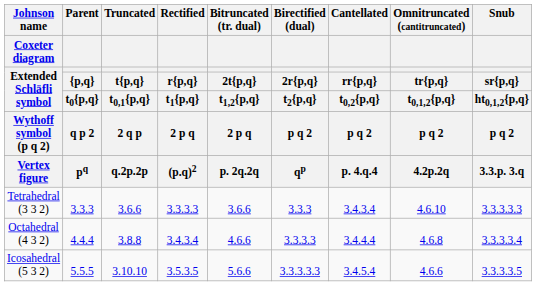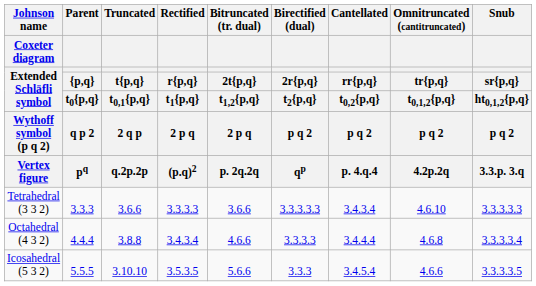 <table class="wikitable" width=640>
 <tr valign=top>
 <th><a href='#'>Johnson</a> name</th>
 <th>Parent</th>
 <th>Truncated</th>
 <th>Rectified</th>
 <th>Bitruncated<br>(tr. dual)</th>
 <th>Birectified<br>(dual)</th>
 <th>Cantellated</th>
 <th>Omnitruncated<br>(<small>cantitruncated</small>)</th>
 <th>Snub</th>
 </tr>
 <tr valign=top>
 <th><a href='#'>Coxeter diagram</a></th>
 <th></th>
 <th></th>
 <th><br></th>
 <th></th>
 <th></th>
 <th><br></th>
 <th><br></th>
 <th><br></th>
 </tr>
 <tr>
 <th rowspan=3>Extended<br><a href='#'>Schläfli symbol</a></th>
 <th></th>
 <th></th>
 <th></th>
 <th></th>
 <th></th>
 <th></th>
 <th></th>
 <th></th>
 </tr>
 <tr>
 <th>{p,q}</th>
 <th>t{p,q}</th>
 <th>r{p,q}</th>
 <th>2t{p,q}</th>
 <th>2r{p,q}</th>
 <th>rr{p,q}</th>
 <th>tr{p,q}</th>
 <th>sr{p,q}</th>
 </tr>
 <tr>
 <th>t<sub>0</sub>{p,q}</th>
 <th>t<sub>0,1</sub>{p,q}</th>
 <th>t<sub>1</sub>{p,q}</th>
 <th>t<sub>1,2</sub>{p,q}</th>
 <th>t<sub>2</sub>{p,q}</th>
 <th>t<sub>0,2</sub>{p,q}</th>
 <th>t<sub>0,1,2</sub>{p,q}</th>
 <th>ht<sub>0,1,2</sub>{p,q}</th>
 </tr>
 <tr>
 <th><a href='#'>Wythoff symbol</a><br>(p q 2)</th>
 <th>q  p 2</th>
 <th>2 q  p</th>
 <th>2  p q</th>
 <th>2 p  q</th>
 <th>p  q 2</th>
 <th>p q  2</th>
 <th>p q 2 </th>
 <th> p q 2</th>
 </tr>
 <tr>
 <th><a href='#'>Vertex figure</a></th>
 <th>p<sup>q</sup></th>
 <th>q.2p.2p</th>
 <th>(p.q)<sup>2</sup></th>
 <th>p. 2q.2q</th>
 <th>q<sup>p</sup></th>
 <th>p. 4.q.4</th>
 <th>4.2p.2q</th>
 <th>3.3.p. 3.q</th>
 </tr>
 <tr align=center>
 <td><a href='#'>Tetrahedral</a><br>(3 3 2)</td>
 <td><br><a href='#'>3.3.3</a></td>
 <td><br><a href='#'>3.6.6</a></td>
 <td><br><a href='#'>3.3.3.3</a></td>
 <td><br><a href='#'>3.6.6</a></td>
-<td><br><a href='#'>3.3.3</a></td>
+<td><br><a href='#'>3.3.3.3.3</a></td>
 <td><br><a href='#'>3.4.3.4</a></td>
 <td><br><a href='#'>4.6.10</a></td>
 <td><br><a href='#'>3.3.3.3.3</a></td>
 </tr>
 <tr align=center>
 <td><a href='#'>Octahedral</a><br>(4 3 2)</td>
 <td><br><a href='#'>4.4.4</a></td>
 <td><br><a href='#'>3.8.8</a></td>
 <td><br><a href='#'>3.4.3.4</a></td>
 <td><br><a href='#'>4.6.6</a></td>
 <td><br><a href='#'>3.3.3.3</a></td>
 <td><br><a href='#'>3.4.4.4</a></td>
 <td><br><a href='#'>4.6.8</a></td>
 <td><br><a href='#'>3.3.3.3.4</a></td>
 </tr>
 <tr align=center>
 <td><a href='#'>Icosahedral</a><br>(5 3 2)</td>
 <td><br><a href='#'>5.5.5</a></td>
 <td><br><a href='#'>3.10.10</a></td>
 <td><br><a href='#'>3.5.3.5</a></td>
 <td><br><a href='#'>5.6.6</a></td>
-<td><br><a href='#'>3.3.3.3.3</a></td>
+<td><br><a href='#'>3.3.3</a></td>
 <td><br><a href='#'>3.4.5.4</a></td>
 <td><br><a href='#'>4.6.6</a></td>
 <td><br><a href='#'>3.3.3.3.5</a></td>
 </tr>
 </table>
